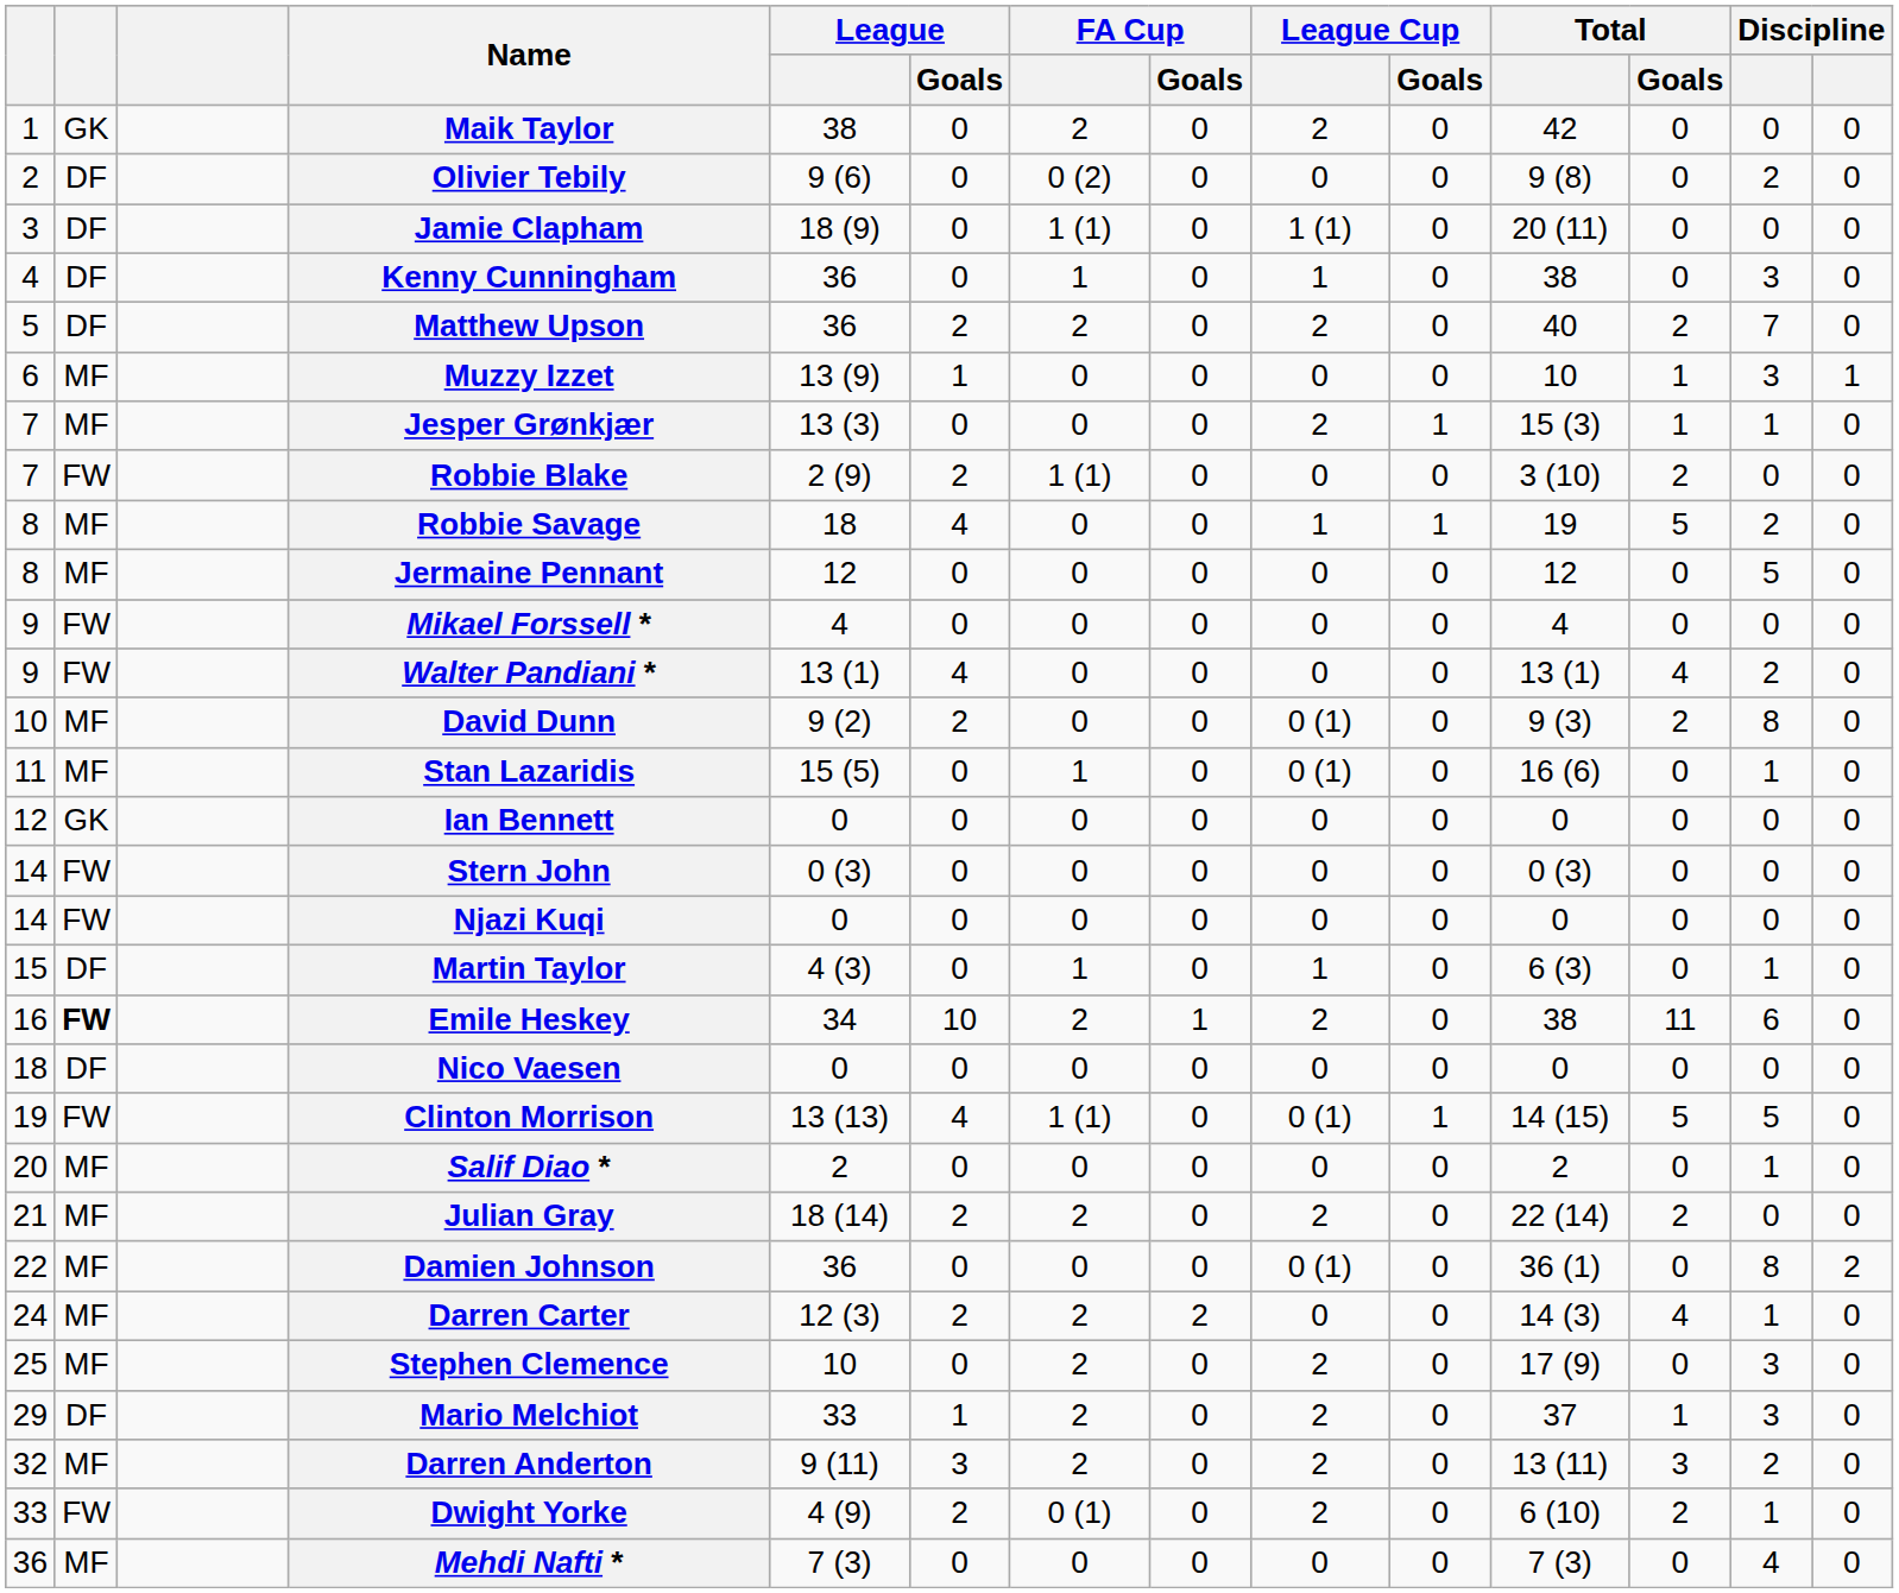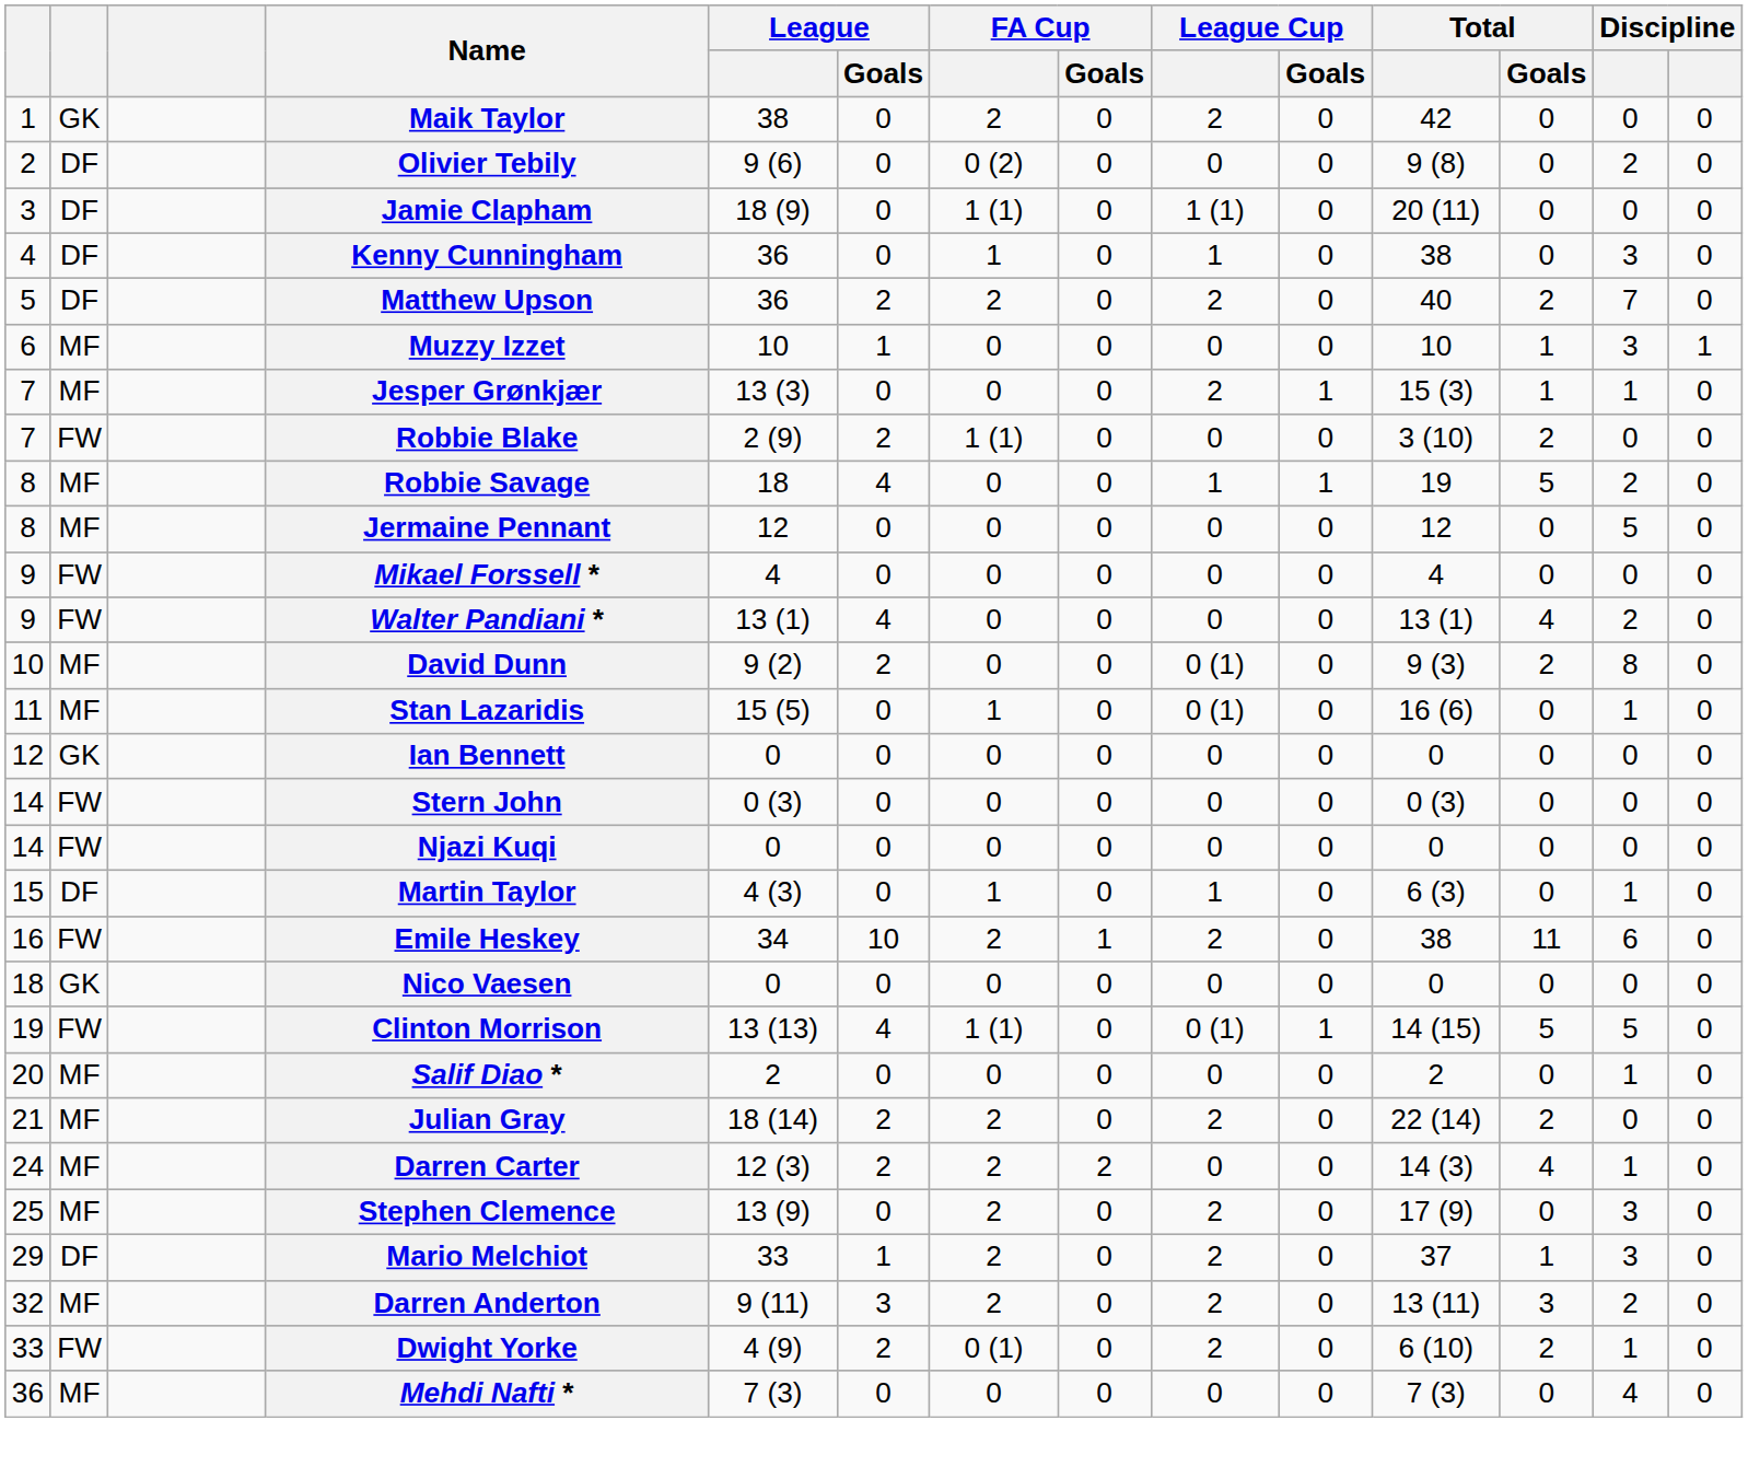 <table class="wikitable plainrowheaders" style="text-align:center;">
 <tr>
 <th rowspan="2" scope="col"></th>
 <th rowspan="2" scope="col"></th>
 <th rowspan="2" scope="col" style="width:5em;"></th>
 <th rowspan="2" scope="col" style="width:15em;">Name</th>
 <th colspan="2"><a href='#'>League</a></th>
 <th colspan="2"><a href='#'>FA Cup</a></th>
 <th colspan="2"><a href='#'>League Cup</a></th>
 <th colspan="2">Total</th>
 <th colspan="2">Discipline</th>
 </tr>
 <tr>
 <th scope="col" style="width:4em;"></th>
 <th scope="col">Goals</th>
 <th scope="col" style="width:4em;"></th>
 <th scope="col">Goals</th>
 <th scope="col" style="width:4em;"></th>
 <th scope="col">Goals</th>
 <th scope="col" style="width:4em;"></th>
 <th scope="col">Goals</th>
 <th scope="col"></th>
 <th scope="col"></th>
 </tr>
 <tr>
 <td>1</td>
 <td>GK</td>
 <td style="text-align:left"></td>
 <th scope="row"><a href='#'>Maik Taylor</a></th>
 <td>38</td>
 <td>0</td>
 <td>2</td>
 <td>0</td>
 <td>2</td>
 <td>0</td>
 <td>42</td>
 <td>0</td>
 <td>0</td>
 <td>0</td>
 </tr>
 <tr>
 <td>2</td>
 <td>DF</td>
 <td style="text-align:left"></td>
 <th scope="row"><a href='#'>Olivier Tebily</a></th>
 <td>9 (6)</td>
 <td>0</td>
 <td>0 (2)</td>
 <td>0</td>
 <td>0</td>
 <td>0</td>
 <td>9 (8)</td>
 <td>0</td>
 <td>2</td>
 <td>0</td>
 </tr>
 <tr>
 <td>3</td>
 <td>DF</td>
 <td style="text-align:left"></td>
 <th scope="row"><a href='#'>Jamie Clapham</a></th>
 <td>18 (9)</td>
 <td>0</td>
 <td>1 (1)</td>
 <td>0</td>
 <td>1 (1)</td>
 <td>0</td>
 <td>20 (11)</td>
 <td>0</td>
 <td>0</td>
 <td>0</td>
 </tr>
 <tr>
 <td>4</td>
 <td>DF</td>
 <td style="text-align:left"></td>
 <th scope="row"><a href='#'>Kenny Cunningham</a></th>
 <td>36</td>
 <td>0</td>
 <td>1</td>
 <td>0</td>
 <td>1</td>
 <td>0</td>
 <td>38</td>
 <td>0</td>
 <td>3</td>
 <td>0</td>
 </tr>
 <tr>
 <td>5</td>
 <td>DF</td>
 <td style="text-align:left"></td>
 <th scope="row"><a href='#'>Matthew Upson</a></th>
 <td>36</td>
 <td>2</td>
 <td>2</td>
 <td>0</td>
 <td>2</td>
 <td>0</td>
 <td>40</td>
 <td>2</td>
 <td>7</td>
 <td>0</td>
 </tr>
 <tr>
 <td>6</td>
 <td>MF</td>
 <td style="text-align:left"></td>
 <th scope="row"><a href='#'>Muzzy Izzet</a></th>
-<td>13 (9)</td>
+<td>10</td>
 <td>1</td>
 <td>0</td>
 <td>0</td>
 <td>0</td>
 <td>0</td>
 <td>10</td>
 <td>1</td>
 <td>3</td>
 <td>1</td>
 </tr>
 <tr>
 <td>7</td>
 <td>MF</td>
 <td style="text-align:left"></td>
 <th scope="row"><a href='#'>Jesper Grønkjær</a> </th>
 <td>13 (3)</td>
 <td>0</td>
 <td>0</td>
 <td>0</td>
 <td>2</td>
 <td>1</td>
 <td>15 (3)</td>
 <td>1</td>
 <td>1</td>
 <td>0</td>
 </tr>
 <tr>
 <td>7</td>
 <td>FW</td>
 <td style="text-align:left"></td>
 <th scope="row"><a href='#'>Robbie Blake</a></th>
 <td>2 (9)</td>
 <td>2</td>
 <td>1 (1)</td>
 <td>0</td>
 <td>0</td>
 <td>0</td>
 <td>3 (10)</td>
 <td>2</td>
 <td>0</td>
 <td>0</td>
 </tr>
 <tr>
 <td>8</td>
 <td>MF</td>
 <td style="text-align:left"></td>
 <th scope="row"><a href='#'>Robbie Savage</a> </th>
 <td>18</td>
 <td>4</td>
 <td>0</td>
 <td>0</td>
 <td>1</td>
 <td>1</td>
 <td>19</td>
 <td>5</td>
 <td>2</td>
 <td>0</td>
 </tr>
 <tr>
 <td>8</td>
 <td>MF</td>
 <td style="text-align:left"></td>
 <th scope="row"><a href='#'>Jermaine Pennant</a></th>
 <td>12</td>
 <td>0</td>
 <td>0</td>
 <td>0</td>
 <td>0</td>
 <td>0</td>
 <td>12</td>
 <td>0</td>
 <td>5</td>
 <td>0</td>
 </tr>
 <tr>
 <td>9</td>
 <td>FW</td>
 <td style="text-align:left"></td>
 <th scope="row"><em><a href='#'>Mikael Forssell</a></em> * </th>
 <td>4</td>
 <td>0</td>
 <td>0</td>
 <td>0</td>
 <td>0</td>
 <td>0</td>
 <td>4</td>
 <td>0</td>
 <td>0</td>
 <td>0</td>
 </tr>
 <tr>
 <td>9</td>
 <td>FW</td>
 <td style="text-align:left"></td>
 <th scope="row"><em><a href='#'>Walter Pandiani</a></em> *</th>
 <td>13 (1)</td>
 <td>4</td>
 <td>0</td>
 <td>0</td>
 <td>0</td>
 <td>0</td>
 <td>13 (1)</td>
 <td>4</td>
 <td>2</td>
 <td>0</td>
 </tr>
 <tr>
 <td>10</td>
 <td>MF</td>
 <td style="text-align:left"></td>
 <th scope="row"><a href='#'>David Dunn</a></th>
 <td>9 (2)</td>
 <td>2</td>
 <td>0</td>
 <td>0</td>
 <td>0 (1)</td>
 <td>0</td>
 <td>9 (3)</td>
 <td>2</td>
 <td>8</td>
 <td>0</td>
 </tr>
 <tr>
 <td>11</td>
 <td>MF</td>
 <td style="text-align:left"></td>
 <th scope="row"><a href='#'>Stan Lazaridis</a></th>
 <td>15 (5)</td>
 <td>0</td>
 <td>1</td>
 <td>0</td>
 <td>0 (1)</td>
 <td>0</td>
 <td>16 (6)</td>
 <td>0</td>
 <td>1</td>
 <td>0</td>
 </tr>
 <tr>
 <td>12</td>
 <td>GK</td>
 <td style="text-align:left"></td>
 <th scope="row"><a href='#'>Ian Bennett</a></th>
 <td>0</td>
 <td>0</td>
 <td>0</td>
 <td>0</td>
 <td>0</td>
 <td>0</td>
 <td>0</td>
 <td>0</td>
 <td>0</td>
 <td>0</td>
 </tr>
 <tr>
 <td>14</td>
 <td>FW</td>
 <td style="text-align:left"></td>
 <th scope="row"><a href='#'>Stern John</a> </th>
 <td>0 (3)</td>
 <td>0</td>
 <td>0</td>
 <td>0</td>
 <td>0</td>
 <td>0</td>
 <td>0 (3)</td>
 <td>0</td>
 <td>0</td>
 <td>0</td>
 </tr>
 <tr>
 <td>14</td>
 <td>FW</td>
 <td style="text-align:left"></td>
 <th scope="row"><a href='#'>Njazi Kuqi</a></th>
 <td>0</td>
 <td>0</td>
 <td>0</td>
 <td>0</td>
 <td>0</td>
 <td>0</td>
 <td>0</td>
 <td>0</td>
 <td>0</td>
 <td>0</td>
 </tr>
 <tr>
 <td>15</td>
 <td>DF</td>
 <td style="text-align:left"></td>
 <th scope="row"><a href='#'>Martin Taylor</a></th>
 <td>4 (3)</td>
 <td>0</td>
 <td>1</td>
 <td>0</td>
 <td>1</td>
 <td>0</td>
 <td>6 (3)</td>
 <td>0</td>
 <td>1</td>
 <td>0</td>
 </tr>
 <tr>
 <td>16</td>
-<td><strong>FW</strong></td>
+<td>FW</td>
 <td style="text-align:left"></td>
 <th scope="row"><a href='#'>Emile Heskey</a></th>
 <td>34</td>
 <td>10</td>
 <td>2</td>
 <td>1</td>
 <td>2</td>
 <td>0</td>
 <td>38</td>
 <td>11</td>
 <td>6</td>
 <td>0</td>
 </tr>
 <tr>
 <td>18</td>
-<td>DF</td>
+<td>GK</td>
 <td style="text-align:left"></td>
 <th scope="row"><a href='#'>Nico Vaesen</a></th>
 <td>0</td>
 <td>0</td>
 <td>0</td>
 <td>0</td>
 <td>0</td>
 <td>0</td>
 <td>0</td>
 <td>0</td>
 <td>0</td>
 <td>0</td>
 </tr>
 <tr>
 <td>19</td>
 <td>FW</td>
 <td style="text-align:left"></td>
 <th scope="row"><a href='#'>Clinton Morrison</a></th>
 <td>13 (13)</td>
 <td>4</td>
 <td>1 (1)</td>
 <td>0</td>
 <td>0 (1)</td>
 <td>1</td>
 <td>14 (15)</td>
 <td>5</td>
 <td>5</td>
 <td>0</td>
 </tr>
 <tr>
 <td>20</td>
 <td>MF</td>
 <td style="text-align:left"></td>
 <th scope="row"><em><a href='#'>Salif Diao</a></em> *</th>
 <td>2</td>
 <td>0</td>
 <td>0</td>
 <td>0</td>
 <td>0</td>
 <td>0</td>
 <td>2</td>
 <td>0</td>
 <td>1</td>
 <td>0</td>
 </tr>
 <tr>
 <td>21</td>
 <td>MF</td>
 <td style="text-align:left"></td>
 <th scope="row"><a href='#'>Julian Gray</a></th>
 <td>18 (14)</td>
 <td>2</td>
 <td>2</td>
 <td>0</td>
 <td>2</td>
 <td>0</td>
 <td>22 (14)</td>
 <td>2</td>
 <td>0</td>
 <td>0</td>
 </tr>
 <tr>
-<td>22</td>
-<td>MF</td>
-<td style="text-align:left"></td>
-<th scope="row"><a href='#'>Damien Johnson</a></th>
-<td>36</td>
-<td>0</td>
-<td>0</td>
-<td>0</td>
-<td>0 (1)</td>
-<td>0</td>
-<td>36 (1)</td>
-<td>0</td>
-<td>8</td>
-<td>2</td>
-</tr>
-<tr>
 <td>24</td>
 <td>MF</td>
 <td style="text-align:left"></td>
 <th scope="row"><a href='#'>Darren Carter</a></th>
 <td>12 (3)</td>
 <td>2</td>
 <td>2</td>
 <td>2</td>
 <td>0</td>
 <td>0</td>
 <td>14 (3)</td>
 <td>4</td>
 <td>1</td>
 <td>0</td>
 </tr>
 <tr>
 <td>25</td>
 <td>MF</td>
 <td style="text-align:left"></td>
 <th scope="row"><a href='#'>Stephen Clemence</a></th>
-<td>10</td>
+<td>13 (9)</td>
 <td>0</td>
 <td>2</td>
 <td>0</td>
 <td>2</td>
 <td>0</td>
 <td>17 (9)</td>
 <td>0</td>
 <td>3</td>
 <td>0</td>
 </tr>
 <tr>
 <td>29</td>
 <td>DF</td>
 <td style="text-align:left"></td>
 <th scope="row"><a href='#'>Mario Melchiot</a></th>
 <td>33</td>
 <td>1</td>
 <td>2</td>
 <td>0</td>
 <td>2</td>
 <td>0</td>
 <td>37</td>
 <td>1</td>
 <td>3</td>
 <td>0</td>
 </tr>
 <tr>
 <td>32</td>
 <td>MF</td>
 <td style="text-align:left"></td>
 <th scope="row"><a href='#'>Darren Anderton</a></th>
 <td>9 (11)</td>
 <td>3</td>
 <td>2</td>
 <td>0</td>
 <td>2</td>
 <td>0</td>
 <td>13 (11)</td>
 <td>3</td>
 <td>2</td>
 <td>0</td>
 </tr>
 <tr>
 <td>33</td>
 <td>FW</td>
 <td style="text-align:left"></td>
 <th scope="row"><a href='#'>Dwight Yorke</a></th>
 <td>4 (9)</td>
 <td>2</td>
 <td>0 (1)</td>
 <td>0</td>
 <td>2</td>
 <td>0</td>
 <td>6 (10)</td>
 <td>2</td>
 <td>1</td>
 <td>0</td>
 </tr>
 <tr>
 <td>36</td>
 <td>MF</td>
 <td style="text-align:left"></td>
 <th scope="row"><em><a href='#'>Mehdi Nafti</a></em> *</th>
 <td>7 (3)</td>
 <td>0</td>
 <td>0</td>
 <td>0</td>
 <td>0</td>
 <td>0</td>
 <td>7 (3)</td>
 <td>0</td>
 <td>4</td>
 <td>0</td>
 </tr>
 </table>
